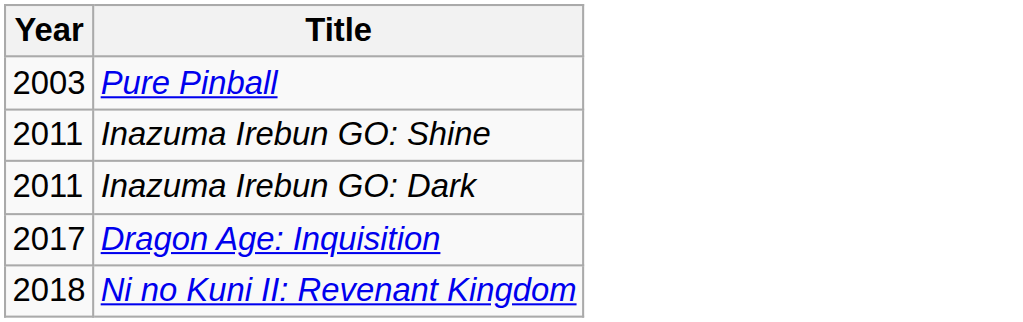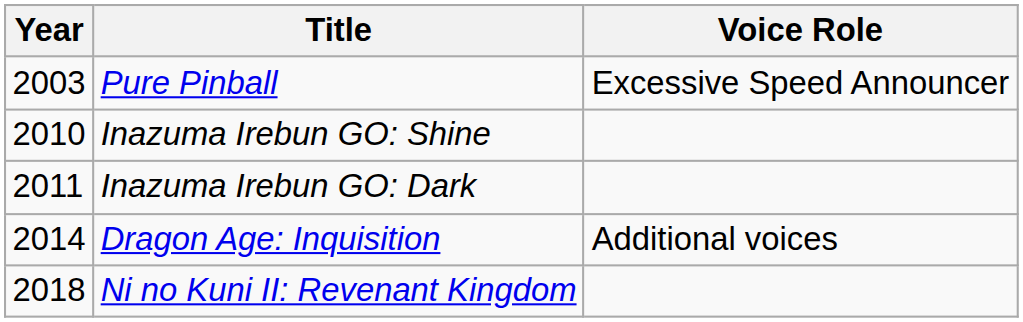 <table class="wikitable sortable">
 <tr>
 <th>Year</th>
 <th>Title</th>
+<th>Voice Role</th>
 </tr>
 <tr>
 <td>2003</td>
 <td><em><a href='#'>Pure Pinball</a></em></td>
+<td>Excessive Speed Announcer</td>
 </tr>
 <tr>
-<td>2011</td>
+<td>2010</td>
 <td><em>Inazuma Irebun GO: Shine</em></td>
+<td></td>
 </tr>
 <tr>
 <td>2011</td>
 <td><em>Inazuma Irebun GO: Dark</em></td>
+<td></td>
 </tr>
 <tr>
-<td>2017</td>
+<td>2014</td>
 <td><em><a href='#'>Dragon Age: Inquisition</a></em></td>
+<td>Additional voices</td>
 </tr>
 <tr>
 <td>2018</td>
 <td><em><a href='#'>Ni no Kuni II: Revenant Kingdom</a></em></td>
+<td></td>
 </tr>
 </table>
